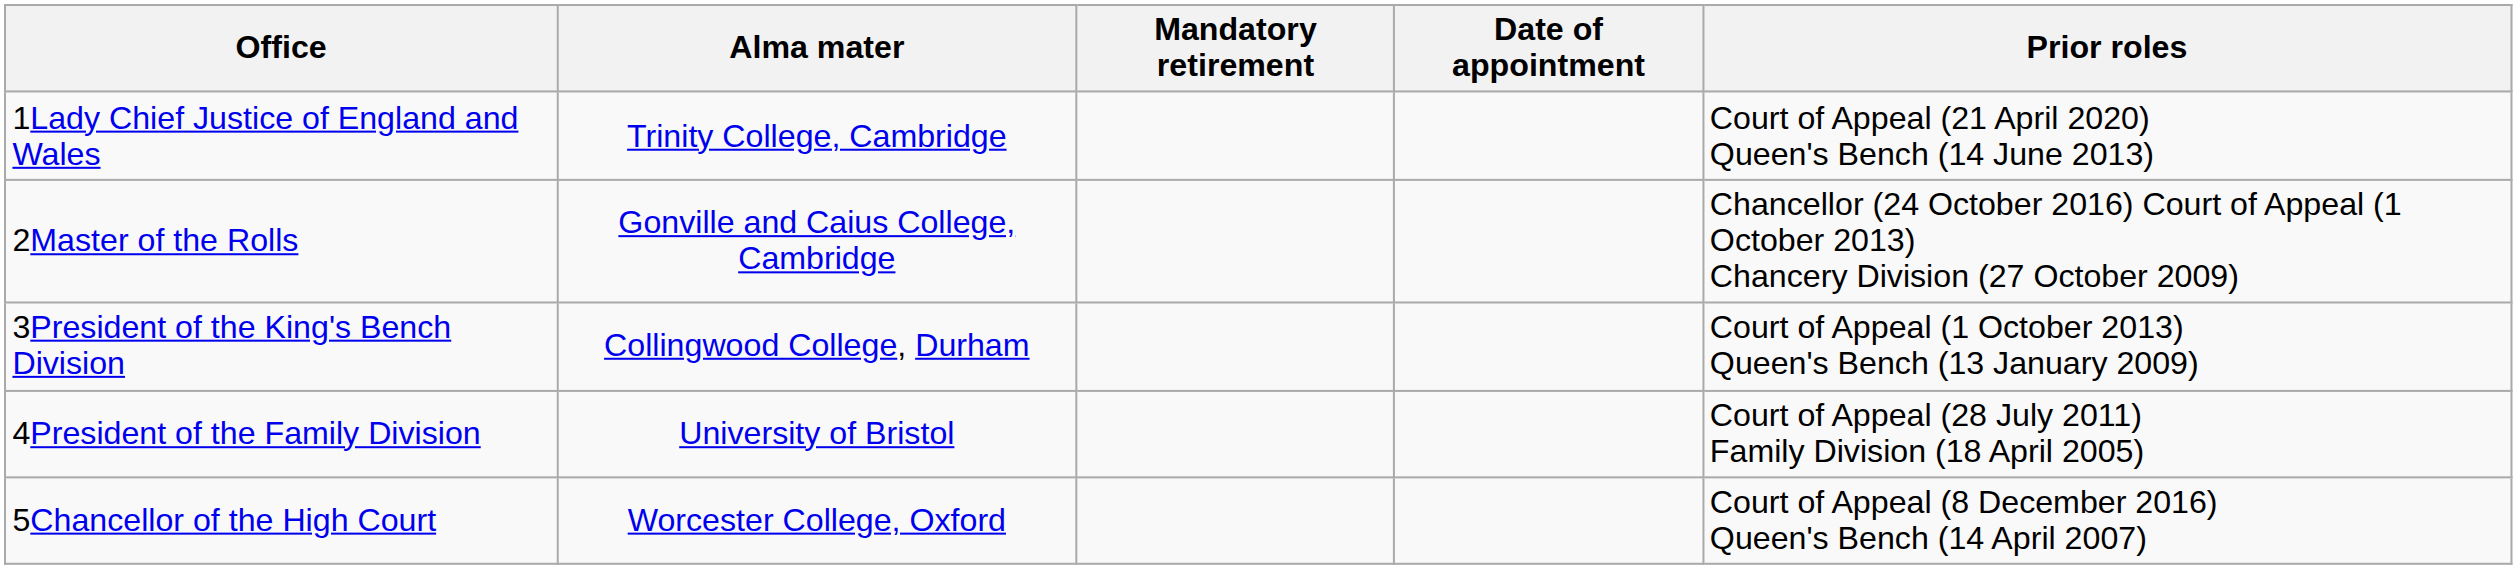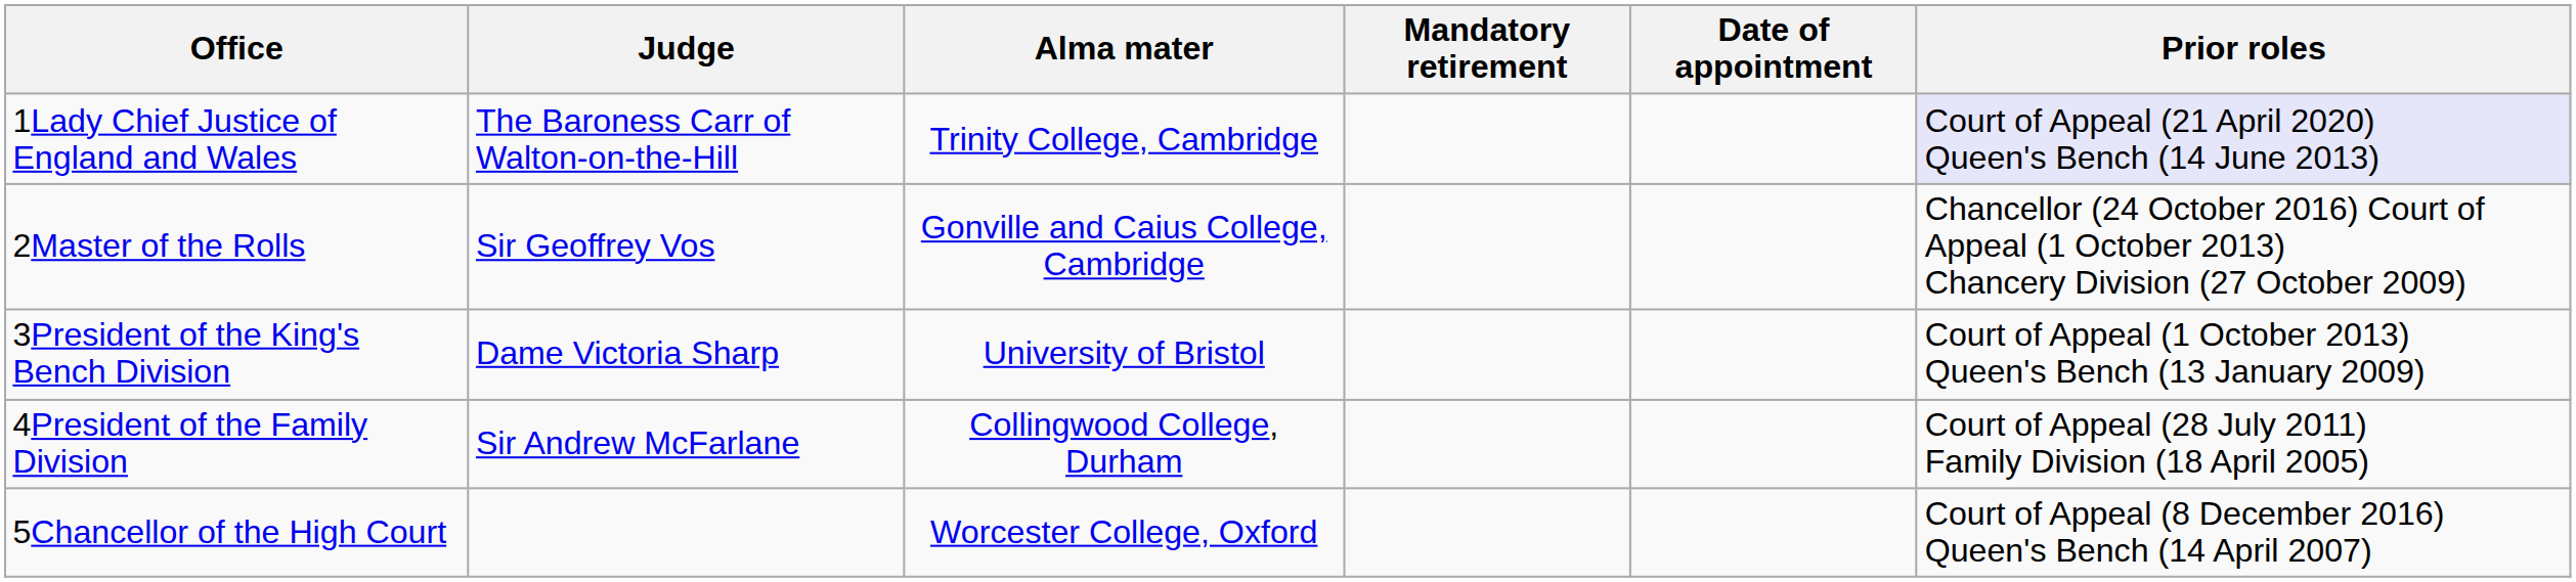 <table class="wikitable sortable">
 <tr>
 <th>Office</th>
+<th>Judge</th>
 <th>Alma mater</th>
 <th>Mandatory retirement</th>
 <th>Date of appointment</th>
 <th class=unsortable>Prior roles</th>
 </tr>
 <tr>
 <td><span>1</span><a href='#'>Lady Chief Justice of England and Wales</a></td>
+<td><a href='#'>The Baroness Carr of Walton-on-the-Hill</a></td>
 <td align="center"><a href='#'>Trinity College, Cambridge</a></td>
 <td align=center></td>
 <td align="center"></td>
-<td>Court of Appeal (21 April 2020)<br>Queen's Bench (14 June 2013)</td>
+<td style="background: lavender;">Court of Appeal (21 April 2020)<br>Queen's Bench (14 June 2013)</td>
 </tr>
 <tr>
 <td><span>2</span><a href='#'>Master of the Rolls</a></td>
+<td><a href='#'>Sir Geoffrey Vos</a></td>
 <td align="center"><a href='#'>Gonville and Caius College, Cambridge</a></td>
 <td align="center"></td>
 <td align="center"></td>
 <td>Chancellor (24 October 2016) Court of Appeal (1 October 2013)<br>Chancery Division (27 October 2009)</td>
 </tr>
 <tr>
 <td><span>3</span><a href='#'>President of the King's Bench Division</a></td>
-<td align="center"><a href='#'>Collingwood College</a>, <a href='#'>Durham</a></td>
+<td><a href='#'>Dame Victoria Sharp</a></td>
+<td align="center"><a href='#'>University of Bristol</a></td>
 <td align="center"></td>
 <td align="center"></td>
 <td>Court of Appeal (1 October 2013)<br>Queen's Bench (13 January 2009)</td>
 </tr>
 <tr>
 <td><span>4</span><a href='#'>President of the Family Division</a></td>
-<td align="center"><a href='#'>University of Bristol</a></td>
+<td><a href='#'>Sir Andrew McFarlane</a></td>
+<td align="center"><a href='#'>Collingwood College</a>, <a href='#'>Durham</a></td>
 <td align=center></td>
 <td align="center"></td>
 <td>Court of Appeal (28 July 2011)<br>Family Division (18 April 2005)</td>
 </tr>
 <tr>
 <td><span>5</span><a href='#'>Chancellor of the High Court</a></td>
+<td></td>
 <td align="center"><a href='#'>Worcester College, Oxford</a></td>
 <td align="center"></td>
 <td align="center"></td>
 <td>Court of Appeal (8 December 2016)<br>Queen's Bench (14 April 2007)</td>
 </tr>
 </table>
